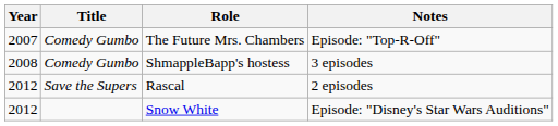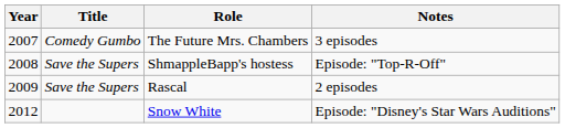 <table class="wikitable sortable">
 <tr>
 <th>Year</th>
 <th>Title</th>
 <th>Role</th>
 <th class="unsortable">Notes</th>
 </tr>
 <tr>
 <td>2007</td>
 <td><em>Comedy Gumbo</em></td>
 <td>The Future Mrs. Chambers</td>
+<td>3 episodes</td>
+</tr>
+<tr>
+<td>2008</td>
+<td><em>Save the Supers</em></td>
+<td>ShmappleBapp's hostess</td>
 <td>Episode: "Top-R-Off"</td>
 </tr>
 <tr>
-<td>2008</td>
-<td><em>Comedy Gumbo</em></td>
-<td>ShmappleBapp's hostess</td>
-<td>3 episodes</td>
-</tr>
-<tr>
-<td>2012</td>
+<td>2009</td>
 <td><em>Save the Supers</em></td>
 <td>Rascal</td>
 <td>2 episodes</td>
 </tr>
 <tr>
 <td>2012</td>
 <td><em></em></td>
 <td><a href='#'>Snow White</a></td>
 <td>Episode: "Disney's Star Wars Auditions"</td>
 </tr>
 </table>
